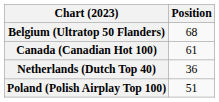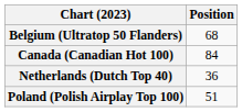 <table class="wikitable sortable plainrowheaders" style="text-align:center">
 <tr>
 <th scope="col">Chart (2023)</th>
 <th scope="col">Position</th>
 </tr>
 <tr>
 <th scope="row">Belgium (Ultratop 50 Flanders)</th>
 <td>68</td>
 </tr>
 <tr>
 <th scope="row">Canada (Canadian Hot 100)</th>
-<td>61</td>
+<td>84</td>
 </tr>
 <tr>
 <th scope="row">Netherlands (Dutch Top 40)</th>
 <td>36</td>
 </tr>
 <tr>
 <th scope="row">Poland (Polish Airplay Top 100)</th>
 <td>51</td>
 </tr>
 </table>
